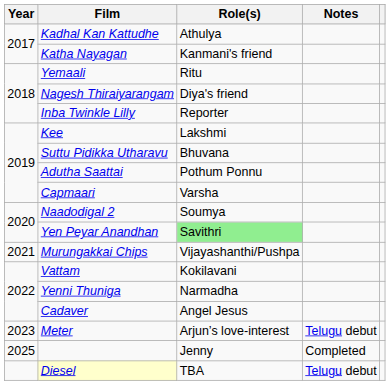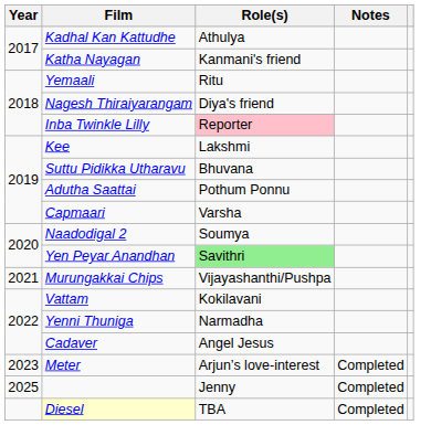 <table class="wikitable sortable">
 <tr style="background:#ccc; text-align:center;">
 <th>Year</th>
 <th>Film</th>
 <th>Role(s)</th>
 <th>Notes</th>
 <th scope="col" class="unsortable"></th>
 </tr>
 <tr>
 <td rowspan="2">2017</td>
 <td><em><a href='#'>Kadhal Kan Kattudhe</a></em></td>
 <td>Athulya</td>
 <td></td>
 <td style="text-align:center;"></td>
 </tr>
 <tr>
 <td><em><a href='#'>Katha Nayagan</a></em></td>
 <td>Kanmani's friend</td>
 <td></td>
 <td style="text-align:center;"></td>
 </tr>
 <tr>
 <td rowspan="3">2018</td>
 <td><em><a href='#'>Yemaali</a></em></td>
 <td>Ritu</td>
 <td></td>
 <td style="text-align:center;"></td>
 </tr>
 <tr>
 <td><em><a href='#'>Nagesh Thiraiyarangam</a></em></td>
 <td>Diya's friend</td>
 <td></td>
 <td style="text-align:center;"></td>
 </tr>
 <tr>
 <td><em><a href='#'>Inba Twinkle Lilly</a></em></td>
-<td>Reporter</td>
+<td style="background: pink;">Reporter</td>
 <td></td>
 <td style="text-align:center;"></td>
 </tr>
 <tr>
 <td rowspan="4">2019</td>
 <td><em><a href='#'>Kee</a></em></td>
 <td>Lakshmi</td>
 <td></td>
 <td style="text-align:center;"></td>
 </tr>
 <tr>
 <td><em><a href='#'>Suttu Pidikka Utharavu</a></em></td>
 <td>Bhuvana</td>
 <td></td>
 <td style="text-align:center;"></td>
 </tr>
 <tr>
 <td><em><a href='#'>Adutha Saattai</a></em></td>
 <td>Pothum Ponnu</td>
 <td></td>
 <td style="text-align:center;"></td>
 </tr>
 <tr>
 <td><em><a href='#'>Capmaari</a></em></td>
 <td>Varsha</td>
 <td></td>
 <td style="text-align:center;"></td>
 </tr>
 <tr>
 <td rowspan="2">2020</td>
 <td><em><a href='#'>Naadodigal 2</a></em></td>
 <td>Soumya</td>
 <td></td>
 <td style="text-align:center;"></td>
 </tr>
 <tr>
 <td><em><a href='#'>Yen Peyar Anandhan</a></em></td>
 <td style="background: lightgreen;">Savithri</td>
 <td></td>
 <td style="text-align:center;"></td>
 </tr>
 <tr>
 <td>2021</td>
 <td><em><a href='#'>Murungakkai Chips</a> </em></td>
 <td>Vijayashanthi/Pushpa</td>
 <td></td>
 <td style="text-align:center;"></td>
 </tr>
 <tr>
 <td rowspan="3">2022</td>
 <td><em><a href='#'>Vattam</a></em></td>
 <td>Kokilavani</td>
 <td></td>
 <td style="text-align:center;"></td>
 </tr>
 <tr>
 <td><em><a href='#'>Yenni Thuniga</a></em></td>
 <td>Narmadha</td>
 <td></td>
 <td style="text-align:center;"></td>
 </tr>
 <tr>
 <td><em><a href='#'>Cadaver</a></em></td>
 <td>Angel Jesus</td>
 <td></td>
 <td style="text-align:center;"></td>
 </tr>
 <tr>
 <td rowspan="1">2023</td>
 <td><a href='#'><em>Meter</em></a></td>
 <td>Arjun’s love-interest</td>
-<td><a href='#'>Telugu</a> debut</td>
+<td>Completed</td>
 <td style="text-align:center;"></td>
 </tr>
 <tr>
 <td>2025</td>
 <td></td>
 <td>Jenny</td>
 <td>Completed</td>
 <td style="text-align: center;"></td>
 </tr>
 <tr>
 <td></td>
 <td style="background:#ffc;"><em><a href='#'>Diesel</a></em></td>
 <td>TBA</td>
-<td><a href='#'>Telugu</a> debut</td>
+<td>Completed</td>
 <td style="text-align:center;"></td>
 </tr>
 </table>
